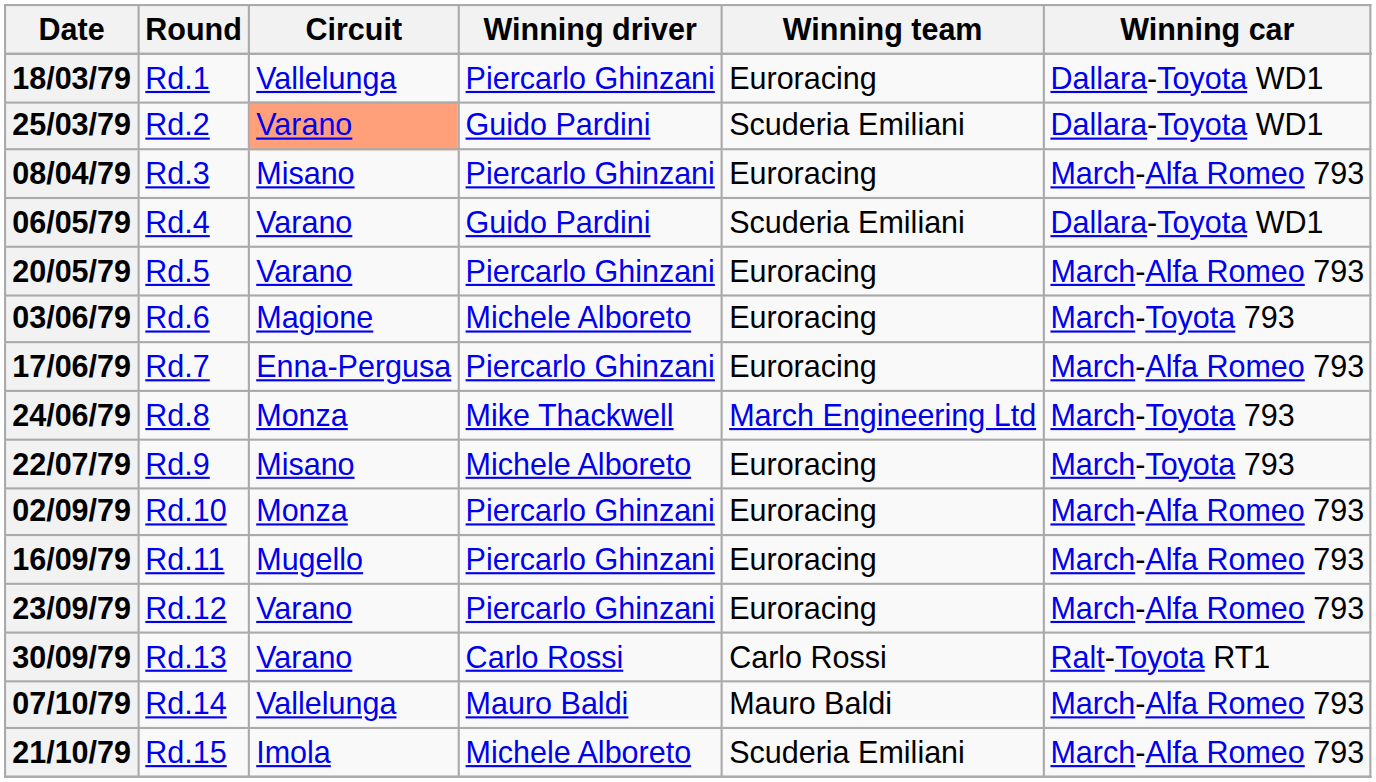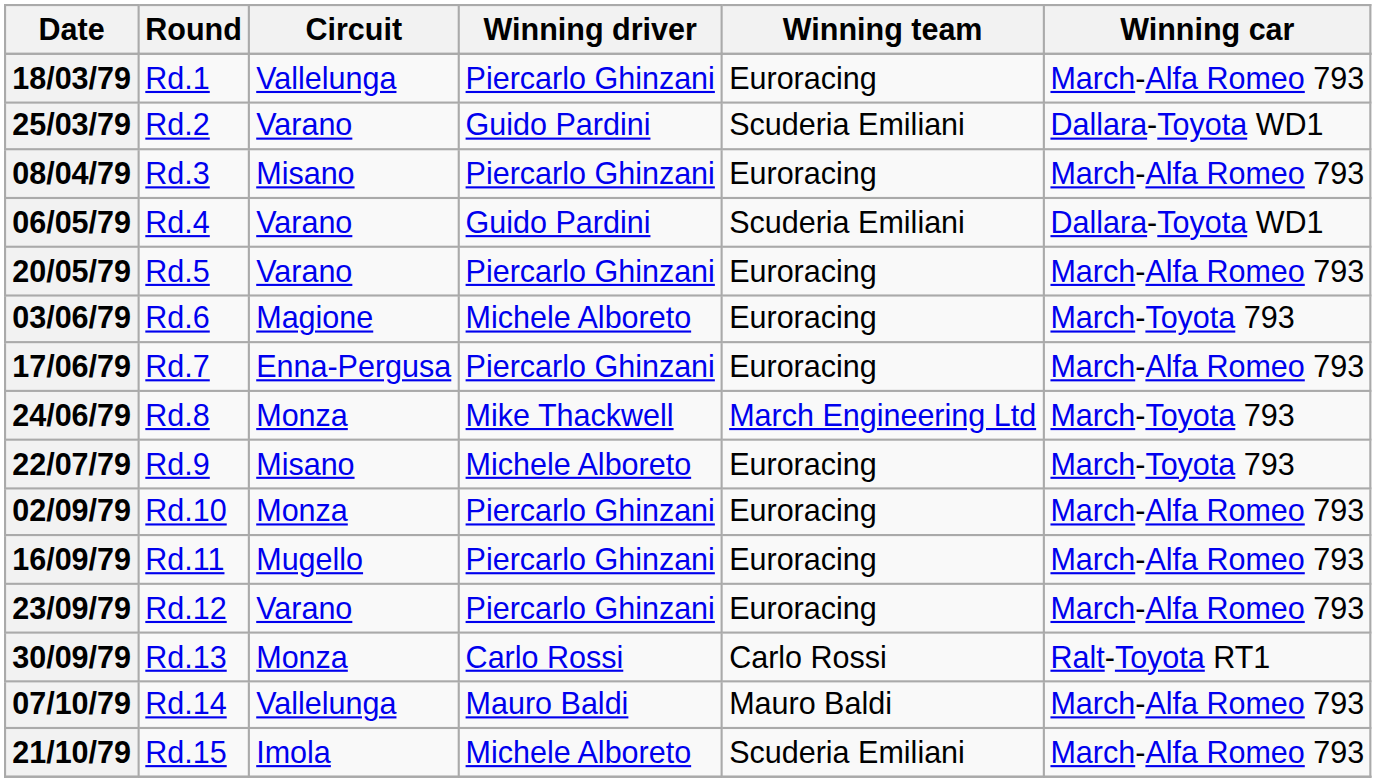 <table class="wikitable" style="font-size: 90%;">
 <tr>
 <th>Date</th>
 <th>Round</th>
 <th>Circuit</th>
 <th>Winning driver</th>
 <th>Winning team</th>
 <th>Winning car</th>
 </tr>
 <tr>
 </tr>
 <tr>
 <th>18/03/79</th>
 <td><a href='#'>Rd.1</a></td>
 <td> <a href='#'>Vallelunga</a></td>
 <td> <a href='#'>Piercarlo Ghinzani</a></td>
 <td>Euroracing</td>
-<td><a href='#'>Dallara</a>-<a href='#'>Toyota</a> WD1</td>
+<td><a href='#'>March</a>-<a href='#'>Alfa Romeo</a> 793</td>
 </tr>
 <tr>
 <th>25/03/79</th>
 <td><a href='#'>Rd.2</a></td>
-<td style="background: lightsalmon;"> <a href='#'>Varano</a></td>
+<td> <a href='#'>Varano</a></td>
 <td> <a href='#'>Guido Pardini</a></td>
 <td>Scuderia Emiliani</td>
 <td><a href='#'>Dallara</a>-<a href='#'>Toyota</a> WD1</td>
 </tr>
 <tr>
 <th>08/04/79</th>
 <td><a href='#'>Rd.3</a></td>
 <td> <a href='#'>Misano</a></td>
 <td> <a href='#'>Piercarlo Ghinzani</a></td>
 <td>Euroracing</td>
 <td><a href='#'>March</a>-<a href='#'>Alfa Romeo</a> 793</td>
 </tr>
 <tr>
 <th>06/05/79</th>
 <td><a href='#'>Rd.4</a></td>
 <td> <a href='#'>Varano</a></td>
 <td> <a href='#'>Guido Pardini</a></td>
 <td>Scuderia Emiliani</td>
 <td><a href='#'>Dallara</a>-<a href='#'>Toyota</a> WD1</td>
 </tr>
 <tr>
 <th>20/05/79</th>
 <td><a href='#'>Rd.5</a></td>
 <td> <a href='#'>Varano</a></td>
 <td> <a href='#'>Piercarlo Ghinzani</a></td>
 <td>Euroracing</td>
 <td><a href='#'>March</a>-<a href='#'>Alfa Romeo</a> 793</td>
 </tr>
 <tr>
 <th>03/06/79</th>
 <td><a href='#'>Rd.6</a></td>
 <td> <a href='#'>Magione</a></td>
 <td> <a href='#'>Michele Alboreto</a></td>
 <td>Euroracing</td>
 <td><a href='#'>March</a>-<a href='#'>Toyota</a> 793</td>
 </tr>
 <tr>
 <th>17/06/79</th>
 <td><a href='#'>Rd.7</a></td>
 <td> <a href='#'>Enna-Pergusa</a></td>
 <td> <a href='#'>Piercarlo Ghinzani</a></td>
 <td>Euroracing</td>
 <td><a href='#'>March</a>-<a href='#'>Alfa Romeo</a> 793</td>
 </tr>
 <tr>
 <th>24/06/79</th>
 <td><a href='#'>Rd.8</a></td>
 <td> <a href='#'>Monza</a></td>
 <td> <a href='#'>Mike Thackwell</a></td>
 <td><a href='#'>March Engineering Ltd</a></td>
 <td><a href='#'>March</a>-<a href='#'>Toyota</a> 793</td>
 </tr>
 <tr>
 <th>22/07/79</th>
 <td><a href='#'>Rd.9</a></td>
 <td> <a href='#'>Misano</a></td>
 <td> <a href='#'>Michele Alboreto</a></td>
 <td>Euroracing</td>
 <td><a href='#'>March</a>-<a href='#'>Toyota</a> 793</td>
 </tr>
 <tr>
 <th>02/09/79</th>
 <td><a href='#'>Rd.10</a></td>
 <td> <a href='#'>Monza</a></td>
 <td> <a href='#'>Piercarlo Ghinzani</a></td>
 <td>Euroracing</td>
 <td><a href='#'>March</a>-<a href='#'>Alfa Romeo</a> 793</td>
 </tr>
 <tr>
 <th>16/09/79</th>
 <td><a href='#'>Rd.11</a></td>
 <td> <a href='#'>Mugello</a></td>
 <td> <a href='#'>Piercarlo Ghinzani</a></td>
 <td>Euroracing</td>
 <td><a href='#'>March</a>-<a href='#'>Alfa Romeo</a> 793</td>
 </tr>
 <tr>
 <th>23/09/79</th>
 <td><a href='#'>Rd.12</a></td>
 <td> <a href='#'>Varano</a></td>
 <td> <a href='#'>Piercarlo Ghinzani</a></td>
 <td>Euroracing</td>
 <td><a href='#'>March</a>-<a href='#'>Alfa Romeo</a> 793</td>
 </tr>
 <tr>
 <th>30/09/79</th>
 <td><a href='#'>Rd.13</a></td>
-<td> <a href='#'>Varano</a></td>
+<td> <a href='#'>Monza</a></td>
 <td> <a href='#'>Carlo Rossi</a></td>
 <td>Carlo Rossi</td>
 <td><a href='#'>Ralt</a>-<a href='#'>Toyota</a> RT1</td>
 </tr>
 <tr>
 <th>07/10/79</th>
 <td><a href='#'>Rd.14</a></td>
 <td> <a href='#'>Vallelunga</a></td>
 <td> <a href='#'>Mauro Baldi</a></td>
 <td>Mauro Baldi</td>
 <td><a href='#'>March</a>-<a href='#'>Alfa Romeo</a> 793</td>
 </tr>
 <tr>
 <th>21/10/79</th>
 <td><a href='#'>Rd.15</a></td>
 <td> <a href='#'>Imola</a></td>
 <td> <a href='#'>Michele Alboreto</a></td>
 <td>Scuderia Emiliani</td>
 <td><a href='#'>March</a>-<a href='#'>Alfa Romeo</a> 793</td>
 </tr>
 <tr>
 </tr>
 </table>
